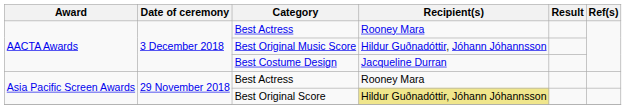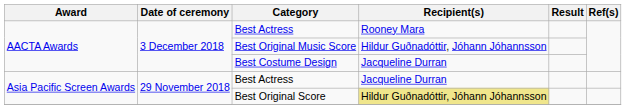 <table class="wikitable">
 <tr>
 <th>Award</th>
 <th>Date of ceremony</th>
 <th>Category</th>
 <th>Recipient(s)</th>
 <th>Result</th>
 <th>Ref(s)</th>
 </tr>
 <tr>
 <td rowspan=3><a href='#'>AACTA Awards</a></td>
 <td rowspan=3><a href='#'>3 December 2018</a></td>
 <td><a href='#'>Best Actress</a></td>
 <td><a href='#'>Rooney Mara</a></td>
 <td></td>
 <td rowspan=3></td>
 </tr>
 <tr>
 <td><a href='#'>Best Original Music Score</a></td>
 <td><a href='#'>Hildur Guðnadóttir</a>, <a href='#'>Jóhann Jóhannsson</a></td>
 <td></td>
 </tr>
 <tr .>
 <td><a href='#'>Best Costume Design</a></td>
 <td><a href='#'>Jacqueline Durran</a></td>
 <td></td>
 </tr>
 <tr>
 <td rowspan=2><a href='#'>Asia Pacific Screen Awards</a></td>
 <td rowspan=2><a href='#'>29 November 2018</a></td>
 <td>Best Actress</td>
-<td>Rooney Mara</td>
+<td><a href='#'>Jacqueline Durran</a></td>
 <td></td>
 <td></td>
 </tr>
 <tr>
 <td>Best Original Score</td>
 <td style="background: khaki;">Hildur Guðnadóttir, Jóhann Jóhannsson</td>
 <td></td>
 <td></td>
 </tr>
 <tr>
 </tr>
 </table>
